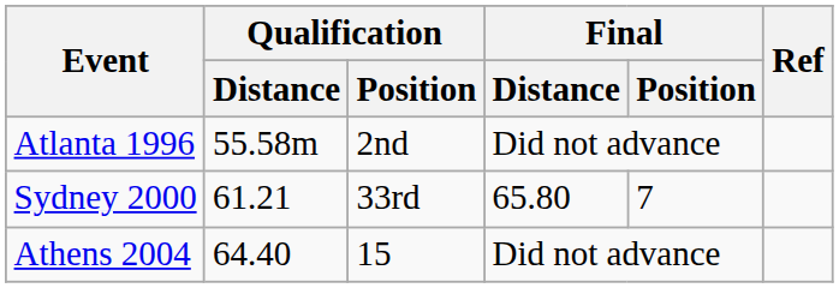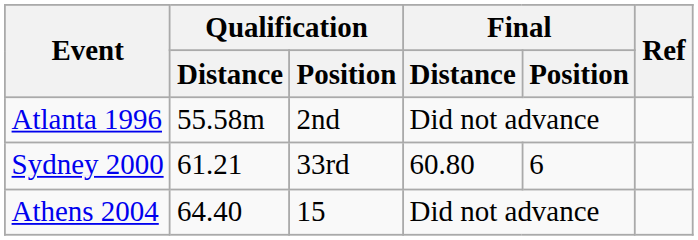 <table class="wikitable">
 <tr>
 <th rowspan="2">Event</th>
 <th colspan="2">Qualification</th>
 <th colspan="2">Final</th>
 <th rowspan="2">Ref</th>
 </tr>
 <tr>
 <th>Distance</th>
 <th>Position</th>
 <th>Distance</th>
 <th>Position</th>
 </tr>
 <tr>
 <td><a href='#'>Atlanta 1996</a></td>
 <td>55.58m</td>
 <td>2nd</td>
 <td colspan="2">Did not advance</td>
 <td></td>
 </tr>
 <tr>
 <td><a href='#'>Sydney 2000</a></td>
 <td>61.21</td>
 <td>33rd</td>
-<td>65.80</td>
-<td>7</td>
+<td>60.80</td>
+<td>6</td>
 <td></td>
 </tr>
 <tr>
 <td><a href='#'>Athens 2004</a></td>
 <td>64.40</td>
 <td>15</td>
 <td colspan="2">Did not advance</td>
 <td></td>
 </tr>
 </table>
